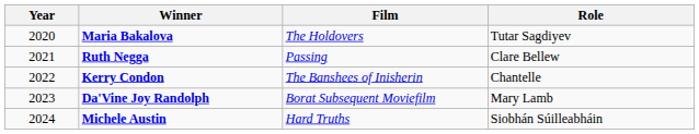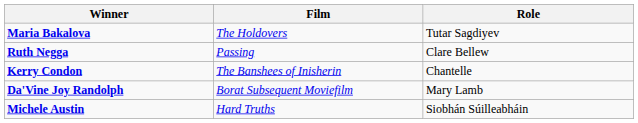 <table class="wikitable" width="95%" cellpadding="5">
 <tr>
-<th width="100"><strong>Year</strong></th>
 <th width="300"><strong>Winner</strong></th>
 <th width="300"><strong>Film</strong></th>
 <th width="300"><strong>Role</strong></th>
 </tr>
 <tr>
-<td style="text-align:center;">2020</td>
 <td><strong><a href='#'>Maria Bakalova</a></strong></td>
 <td><em><a href='#'>The Holdovers</a></em></td>
 <td>Tutar Sagdiyev </td>
 </tr>
 <tr>
-<td style="text-align:center;">2021</td>
 <td><strong><a href='#'>Ruth Negga</a></strong></td>
 <td><em><a href='#'>Passing</a></em></td>
 <td>Clare Bellew</td>
 </tr>
 <tr>
-<td style="text-align:center;">2022</td>
 <td><strong><a href='#'>Kerry Condon</a></strong></td>
 <td><em><a href='#'>The Banshees of Inisherin</a></em></td>
 <td>Chantelle</td>
 </tr>
 <tr>
-<td style="text-align:center;">2023</td>
 <td><strong><a href='#'>Da'Vine Joy Randolph</a></strong></td>
 <td><em><a href='#'>Borat Subsequent Moviefilm</a></em></td>
 <td>Mary Lamb</td>
 </tr>
 <tr>
-<td style="text-align:center;">2024</td>
 <td><strong><a href='#'>Michele Austin</a></strong></td>
 <td><em><a href='#'>Hard Truths</a></em></td>
 <td>Siobhán Súilleabháin </td>
 </tr>
 </table>
